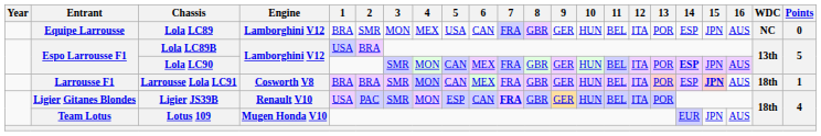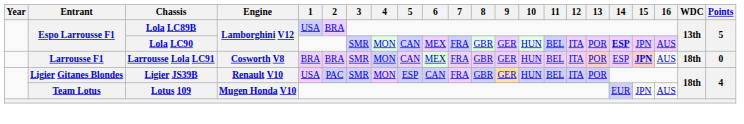 <table class="wikitable" style="text-align:center; font-size:85%">
 <tr>
 <th>Year</th>
 <th>Entrant</th>
 <th>Chassis</th>
 <th>Engine</th>
 <th>1</th>
 <th>2</th>
 <th>3</th>
 <th>4</th>
 <th>5</th>
 <th>6</th>
 <th>7</th>
 <th>8</th>
 <th>9</th>
 <th>10</th>
 <th>11</th>
 <th>12</th>
 <th>13</th>
 <th>14</th>
 <th>15</th>
 <th>16</th>
 <th>WDC</th>
 <th><a href='#'>Points</a></th>
-</tr>
-<tr>
-<td></td>
-<th nowrap><a href='#'>Equipe Larrousse</a></th>
-<th nowrap><a href='#'>Lola</a> <a href='#'>LC89</a></th>
-<th nowrap><a href='#'>Lamborghini</a> <a href='#'>V12</a></th>
-<td><a href='#'>BRA</a></td>
-<td><a href='#'>SMR</a></td>
-<td><a href='#'>MON</a></td>
-<td><a href='#'>MEX</a></td>
-<td><a href='#'>USA</a></td>
-<td><a href='#'>CAN</a></td>
-<td style="background:#CFCFFF;"><a href='#'>FRA</a><br></td>
-<td style="background:#EFCFFF;"><a href='#'>GBR</a><br></td>
-<td><a href='#'>GER</a></td>
-<td><a href='#'>HUN</a></td>
-<td><a href='#'>BEL</a></td>
-<td><a href='#'>ITA</a></td>
-<td><a href='#'>POR</a></td>
-<td><a href='#'>ESP</a></td>
-<td><a href='#'>JPN</a></td>
-<td><a href='#'>AUS</a></td>
-<th>NC</th>
-<th>0</th>
 </tr>
 <tr>
 <td rowspan=2></td>
 <th rowspan=2 nowrap><a href='#'>Espo Larrousse F1</a></th>
 <th nowrap><a href='#'>Lola</a> <a href='#'>LC89B</a></th>
 <th rowspan=2 nowrap><a href='#'>Lamborghini</a> <a href='#'>V12</a></th>
 <td style="background:#CFCFFF;"><a href='#'>USA</a><br></td>
 <td style="background:#EFCFFF;"><a href='#'>BRA</a><br></td>
 <td colspan=14></td>
 <th rowspan=2>13th</th>
 <th rowspan=2>5</th>
 </tr>
 <tr>
 <th nowrap><a href='#'>Lola</a> <a href='#'>LC90</a></th>
 <td colspan=2></td>
 <td style="background:#CFCFFF;"><a href='#'>SMR</a><br></td>
 <td style="background:#DFFFDF;"><a href='#'>MON</a><br></td>
 <td style="background:#CFCFFF;"><a href='#'>CAN</a><br></td>
 <td style="background:#EFCFFF;"><a href='#'>MEX</a><br></td>
 <td style="background:#CFCFFF;"><a href='#'>FRA</a><br></td>
 <td style="background:#DFFFDF;"><a href='#'>GBR</a><br></td>
 <td style="background:#EFCFFF;"><a href='#'>GER</a><br></td>
 <td style="background:#DFFFDF;"><a href='#'>HUN</a><br></td>
 <td style="background:#CFCFFF;"><a href='#'>BEL</a><br></td>
 <td style="background:#EFCFFF;"><a href='#'>ITA</a><br></td>
 <td style="background:#EFCFFF;"><a href='#'>POR</a><br></td>
 <td style="background:#EFCFFF;"><strong><a href='#'>ESP</a><br></strong></td>
 <td style="background:#EFCFFF;"><a href='#'>JPN</a><br></td>
 <td style="background:#EFCFFF;"><a href='#'>AUS</a><br></td>
 </tr>
 <tr>
 <td></td>
 <th nowrap><a href='#'>Larrousse F1</a></th>
 <th nowrap><a href='#'>Larrousse</a> <a href='#'>Lola</a> <a href='#'>LC91</a></th>
 <th nowrap><a href='#'>Cosworth</a> <a href='#'>V8</a></th>
 <td style="background:#EFCFFF;"><a href='#'>BRA</a><br></td>
 <td style="background:#EFCFFF;"><a href='#'>BRA</a><br></td>
 <td style="background:#EFCFFF;"><a href='#'>SMR</a><br></td>
 <td style="background:#CFCFFF;"><a href='#'>MON</a><br></td>
 <td style="background:#EFCFFF;"><a href='#'>CAN</a><br></td>
 <td style="background:#DFFFDF;"><a href='#'>MEX</a><br></td>
 <td style="background:#EFCFFF;"><a href='#'>FRA</a><br></td>
 <td style="background:#EFCFFF;"><a href='#'>GBR</a><br></td>
 <td style="background:#EFCFFF;"><a href='#'>GER</a><br></td>
 <td style="background:#EFCFFF;"><a href='#'>HUN</a><br></td>
 <td style="background:#EFCFFF;"><a href='#'>BEL</a><br></td>
 <td style="background:#EFCFFF;"><a href='#'>ITA</a><br></td>
 <td style="background:#FFCFCF;"><a href='#'>POR</a><br></td>
 <td style="background:#EFCFFF;"><a href='#'>ESP</a><br></td>
 <td style="background:#FFCFCF;"><strong><a href='#'>JPN</a><br></strong></td>
 <td><a href='#'>AUS</a></td>
 <th>18th</th>
-<th>1</th>
+<th>0</th>
 </tr>
 <tr>
 <td rowspan=2></td>
 <th nowrap><a href='#'>Ligier</a> <a href='#'>Gitanes Blondes</a></th>
 <th nowrap><a href='#'>Ligier</a> <a href='#'>JS39B</a></th>
 <th nowrap><a href='#'>Renault</a> <a href='#'>V10</a></th>
 <td style="background:#EFCFFF;"><a href='#'>USA</a><br></td>
 <td style="background:#CFCFFF;"><a href='#'>PAC</a><br></td>
 <td style="background:#CFCFFF;"><a href='#'>SMR</a><br></td>
 <td style="background:#EFCFFF;"><a href='#'>MON</a><br></td>
 <td style="background:#CFCFFF;"><a href='#'>ESP</a><br></td>
 <td style="background:#CFCFFF;"><a href='#'>CAN</a><br></td>
-<td style="background:#EFCFFF;"><strong><a href='#'>FRA</a><br></strong></td>
+<td style="background:#EFCFFF;"><a href='#'>FRA</a><br></td>
 <td style="background:#CFCFFF;"><a href='#'>GBR</a><br></td>
 <td style="background:#FFDF9F;"><a href='#'>GER</a><br></td>
 <td style="background:#CFCFFF;"><a href='#'>HUN</a><br></td>
 <td style="background:#CFCFFF;"><a href='#'>BEL</a><br></td>
 <td style="background:#CFCFFF;"><a href='#'>ITA</a><br></td>
 <td style="background:#CFCFFF;"><a href='#'>POR</a><br></td>
 <td colspan=3></td>
 <th rowspan=2>18th</th>
 <th rowspan=2>4</th>
 </tr>
 <tr>
 <th nowrap><a href='#'>Team Lotus</a></th>
 <th nowrap><a href='#'>Lotus</a> <a href='#'>109</a></th>
 <th nowrap><a href='#'>Mugen Honda</a> <a href='#'>V10</a></th>
 <td colspan=13></td>
 <td style="background:#CFCFFF;"><a href='#'>EUR</a><br></td>
 <td><a href='#'>JPN</a></td>
 <td><a href='#'>AUS</a></td>
 </tr>
 <tr>
 <th colspan="22"></th>
 </tr>
 </table>
